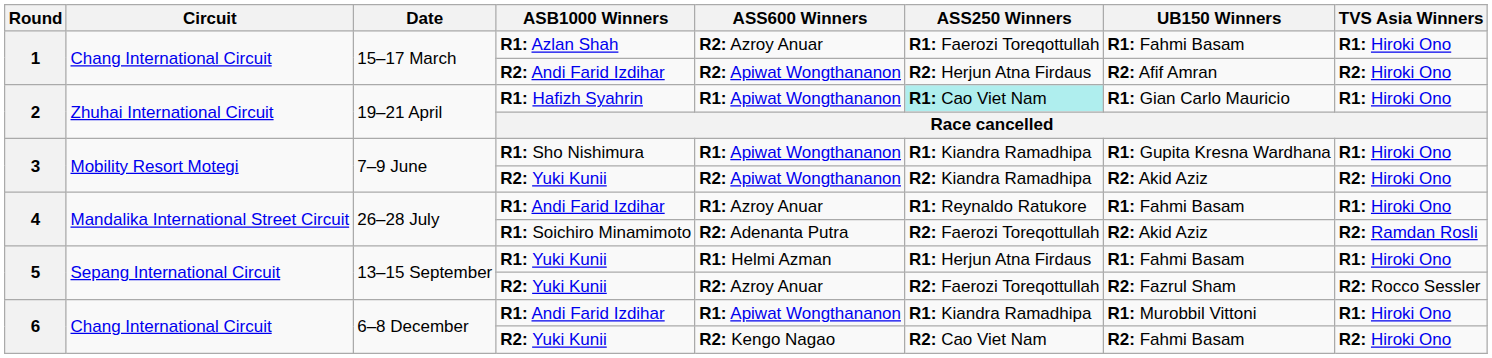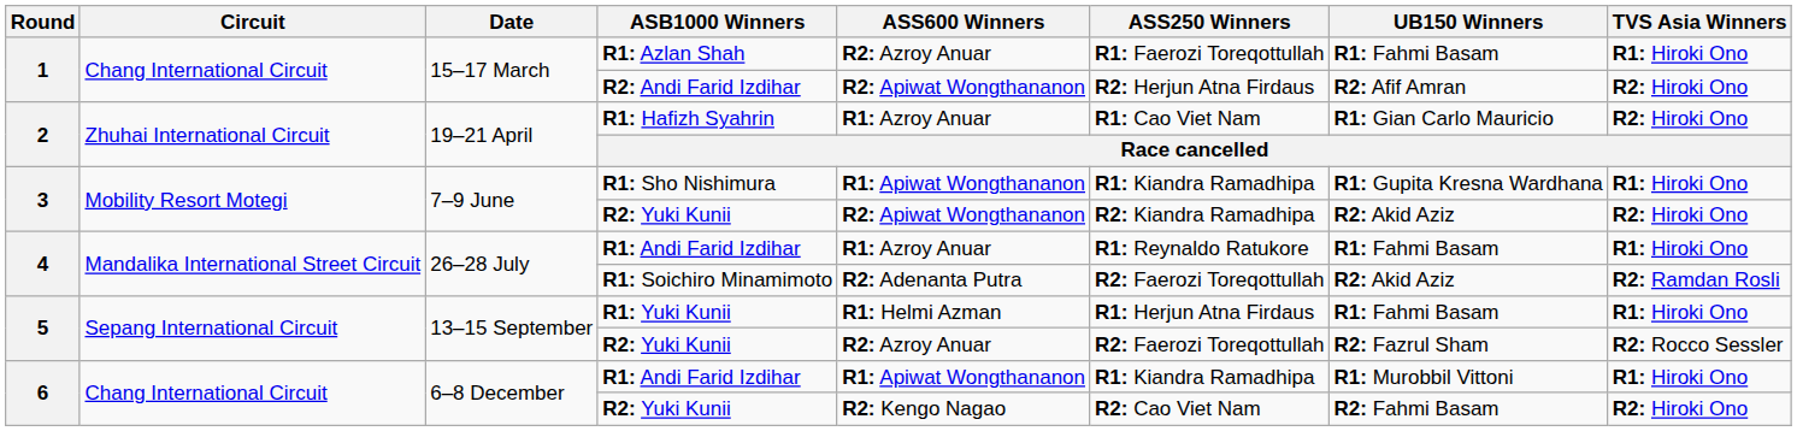 <table class="wikitable" style="font-size: 85%">
 <tr>
 <th>Round</th>
 <th>Circuit</th>
 <th>Date</th>
 <th>ASB1000 Winners</th>
 <th>ASS600 Winners</th>
 <th>ASS250 Winners</th>
 <th>UB150 Winners</th>
 <th>TVS Asia Winners</th>
 </tr>
 <tr>
 <th rowspan=2>1</th>
 <td rowspan=2> <a href='#'>Chang International Circuit</a></td>
 <td rowspan=2>15–17 March</td>
 <td><strong>R1:</strong>  <a href='#'>Azlan Shah</a></td>
 <td><strong>R2:</strong>  Azroy Anuar</td>
 <td><strong>R1:</strong>  Faerozi Toreqottullah</td>
 <td><strong>R1:</strong>  Fahmi Basam</td>
 <td><strong>R1:</strong>  <a href='#'>Hiroki Ono</a></td>
 </tr>
 <tr>
 <td><strong>R2:</strong>  <a href='#'>Andi Farid Izdihar</a></td>
 <td><strong>R2:</strong>  <a href='#'>Apiwat Wongthananon</a></td>
 <td><strong>R2:</strong>  Herjun Atna Firdaus</td>
 <td><strong>R2:</strong>  Afif Amran</td>
 <td><strong>R2:</strong>  <a href='#'>Hiroki Ono</a></td>
 </tr>
 <tr>
 <th rowspan=2>2</th>
 <td rowspan=2> <a href='#'>Zhuhai International Circuit</a></td>
 <td rowspan=2>19–21 April</td>
 <td><strong>R1:</strong>  <a href='#'>Hafizh Syahrin</a></td>
-<td><strong>R1:</strong>  <a href='#'>Apiwat Wongthananon</a></td>
-<td style="background: paleturquoise;"><strong>R1:</strong>  Cao Viet Nam</td>
+<td><strong>R1:</strong>  Azroy Anuar</td>
+<td><strong>R1:</strong>  Cao Viet Nam</td>
 <td><strong>R1:</strong>  Gian Carlo Mauricio</td>
-<td><strong>R1:</strong>  <a href='#'>Hiroki Ono</a></td>
+<td><strong>R2:</strong>  <a href='#'>Hiroki Ono</a></td>
 </tr>
 <tr>
 <th colspan=5>Race cancelled</th>
 </tr>
 <tr>
 <th rowspan=2>3</th>
 <td rowspan=2> <a href='#'>Mobility Resort Motegi</a></td>
 <td rowspan=2>7–9 June</td>
 <td><strong>R1:</strong>  Sho Nishimura</td>
 <td><strong>R1:</strong>  <a href='#'>Apiwat Wongthananon</a></td>
 <td><strong>R1:</strong>  Kiandra Ramadhipa</td>
 <td><strong>R1:</strong>  Gupita Kresna Wardhana</td>
 <td><strong>R1:</strong>  <a href='#'>Hiroki Ono</a></td>
 </tr>
 <tr>
 <td><strong>R2:</strong>  <a href='#'>Yuki Kunii</a></td>
 <td><strong>R2:</strong>  <a href='#'>Apiwat Wongthananon</a></td>
 <td><strong>R2:</strong>  Kiandra Ramadhipa</td>
 <td><strong>R2:</strong>  Akid Aziz</td>
 <td><strong>R2:</strong>  <a href='#'>Hiroki Ono</a></td>
 </tr>
 <tr>
 <th rowspan=2>4</th>
 <td rowspan=2> <a href='#'>Mandalika International Street Circuit</a></td>
 <td rowspan=2>26–28 July</td>
 <td><strong>R1:</strong>  <a href='#'>Andi Farid Izdihar</a></td>
 <td><strong>R1:</strong>  Azroy Anuar</td>
 <td><strong>R1:</strong>  Reynaldo Ratukore</td>
 <td><strong>R1:</strong>  Fahmi Basam</td>
 <td><strong>R1:</strong>  <a href='#'>Hiroki Ono</a></td>
 </tr>
 <tr>
 <td><strong>R1:</strong>  Soichiro Minamimoto</td>
 <td><strong>R2:</strong>  Adenanta Putra</td>
 <td><strong>R2:</strong>  Faerozi Toreqottullah</td>
 <td><strong>R2:</strong>  Akid Aziz</td>
 <td><strong>R2:</strong>  <a href='#'>Ramdan Rosli</a></td>
 </tr>
 <tr>
 <th rowspan=2>5</th>
 <td rowspan=2> <a href='#'>Sepang International Circuit</a></td>
 <td rowspan=2>13–15 September</td>
 <td><strong>R1:</strong>  <a href='#'>Yuki Kunii</a></td>
 <td><strong>R1:</strong>  Helmi Azman</td>
 <td><strong>R1:</strong>  Herjun Atna Firdaus</td>
 <td><strong>R1:</strong>  Fahmi Basam</td>
 <td><strong>R1:</strong>  <a href='#'>Hiroki Ono</a></td>
 </tr>
 <tr>
 <td><strong>R2:</strong>  <a href='#'>Yuki Kunii</a></td>
 <td><strong>R2:</strong>  Azroy Anuar</td>
 <td><strong>R2:</strong>  Faerozi Toreqottullah</td>
 <td><strong>R2:</strong>  Fazrul Sham</td>
 <td><strong>R2:</strong>  Rocco Sessler</td>
 </tr>
 <tr>
 <th rowspan=2>6</th>
 <td rowspan=2> <a href='#'>Chang International Circuit</a></td>
 <td rowspan=2>6–8 December</td>
 <td><strong>R1:</strong>  <a href='#'>Andi Farid Izdihar</a></td>
 <td><strong>R1:</strong>  <a href='#'>Apiwat Wongthananon</a></td>
 <td><strong>R1:</strong>  Kiandra Ramadhipa</td>
 <td><strong>R1:</strong>  Murobbil Vittoni</td>
 <td><strong>R1:</strong>  <a href='#'>Hiroki Ono</a></td>
 </tr>
 <tr>
 <td><strong>R2:</strong>  <a href='#'>Yuki Kunii</a></td>
 <td><strong>R2:</strong>  Kengo Nagao</td>
 <td><strong>R2:</strong>  Cao Viet Nam</td>
 <td><strong>R2:</strong>  Fahmi Basam</td>
 <td><strong>R2:</strong>  <a href='#'>Hiroki Ono</a></td>
 </tr>
 </table>
